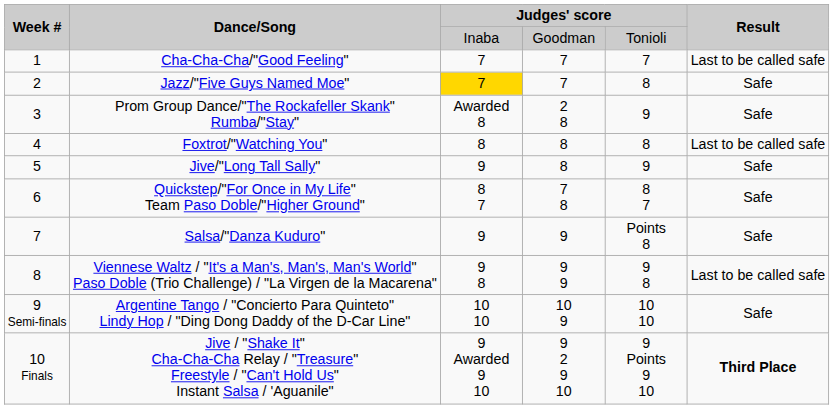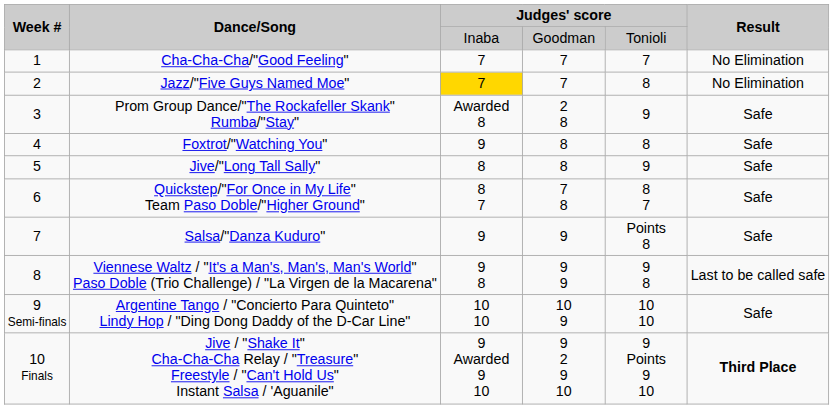 <table class="wikitable" style="text-align:center">
 <tr>
 <th rowspan="2" style="background:#ccc;">Week #</th>
 <th rowspan="2" style="background:#ccc;">Dance/Song</th>
 <th colspan="3" style="background:#ccc;">Judges' score</th>
 <th rowspan="2" style="background:#ccc;">Result</th>
 </tr>
 <tr style="background:#ccc;">
 <td style="width:10%;">Inaba</td>
 <td style="width:10%;">Goodman</td>
 <td style="width:10%;">Tonioli</td>
 </tr>
 <tr>
 <td>1</td>
 <td><a href='#'>Cha-Cha-Cha</a>/"<a href='#'>Good Feeling</a>"</td>
 <td>7</td>
 <td>7</td>
 <td>7</td>
-<td>Last to be called safe</td>
+<td>No Elimination</td>
 </tr>
 <tr>
 <td>2</td>
 <td><a href='#'>Jazz</a>/"<a href='#'>Five Guys Named Moe</a>"</td>
 <td style="background: gold;">7</td>
 <td>7</td>
 <td>8</td>
-<td>Safe</td>
+<td>No Elimination</td>
 </tr>
 <tr>
 <td>3</td>
 <td>Prom Group Dance/"<a href='#'>The Rockafeller Skank</a>"<br><a href='#'>Rumba</a>/"<a href='#'>Stay</a>"</td>
 <td>Awarded<br>8</td>
 <td>2<br>8</td>
 <td>9</td>
 <td>Safe</td>
 </tr>
 <tr>
 <td>4</td>
 <td><a href='#'>Foxtrot</a>/"<a href='#'>Watching You</a>"</td>
+<td>9</td>
 <td>8</td>
 <td>8</td>
-<td>8</td>
-<td>Last to be called safe</td>
+<td>Safe</td>
 </tr>
 <tr>
 <td>5</td>
 <td><a href='#'>Jive</a>/"<a href='#'>Long Tall Sally</a>"</td>
-<td>9</td>
+<td>8</td>
 <td>8</td>
 <td>9</td>
 <td>Safe</td>
 </tr>
 <tr>
 <td>6</td>
 <td><a href='#'>Quickstep</a>/"<a href='#'>For Once in My Life</a>"<br>Team <a href='#'>Paso Doble</a>/"<a href='#'>Higher Ground</a>"</td>
 <td>8<br>7</td>
 <td>7<br>8</td>
 <td>8<br>7</td>
 <td>Safe</td>
 </tr>
 <tr>
 <td>7</td>
 <td><a href='#'>Salsa</a>/"<a href='#'>Danza Kuduro</a>"</td>
 <td>9</td>
 <td>9</td>
 <td>Points<br>8</td>
 <td>Safe</td>
 </tr>
 <tr>
 <td>8</td>
 <td><a href='#'>Viennese Waltz</a> / "<a href='#'>It's a Man's, Man's, Man's World</a>" <br> <a href='#'>Paso Doble</a> (Trio Challenge) / "La Virgen de la Macarena"</td>
 <td>9 <br> 8</td>
 <td>9 <br> 9</td>
 <td>9 <br> 8</td>
 <td>Last to be called safe</td>
 </tr>
 <tr>
 <td>9<br><small>Semi-finals</small></td>
 <td><a href='#'>Argentine Tango</a> / "Concierto Para Quinteto" <br> <a href='#'>Lindy Hop</a> / "Ding Dong Daddy of the D-Car Line"</td>
 <td>10 <br> 10</td>
 <td>10 <br> 9</td>
 <td>10 <br> 10</td>
 <td>Safe</td>
 </tr>
 <tr>
 <td>10<br><small>Finals</small></td>
 <td><a href='#'>Jive</a> / "<a href='#'>Shake It</a>"<br><a href='#'>Cha-Cha-Cha</a> Relay / "<a href='#'>Treasure</a>" <br> <a href='#'>Freestyle</a> / "<a href='#'>Can't Hold Us</a>"<br> Instant <a href='#'>Salsa</a> / 'Aguanile"</td>
 <td>9<br>Awarded<br>9<br>10</td>
 <td>9<br>2<br>9<br>10</td>
 <td>9<br>Points<br>9<br>10</td>
 <td><strong>Third Place</strong></td>
 </tr>
 </table>
